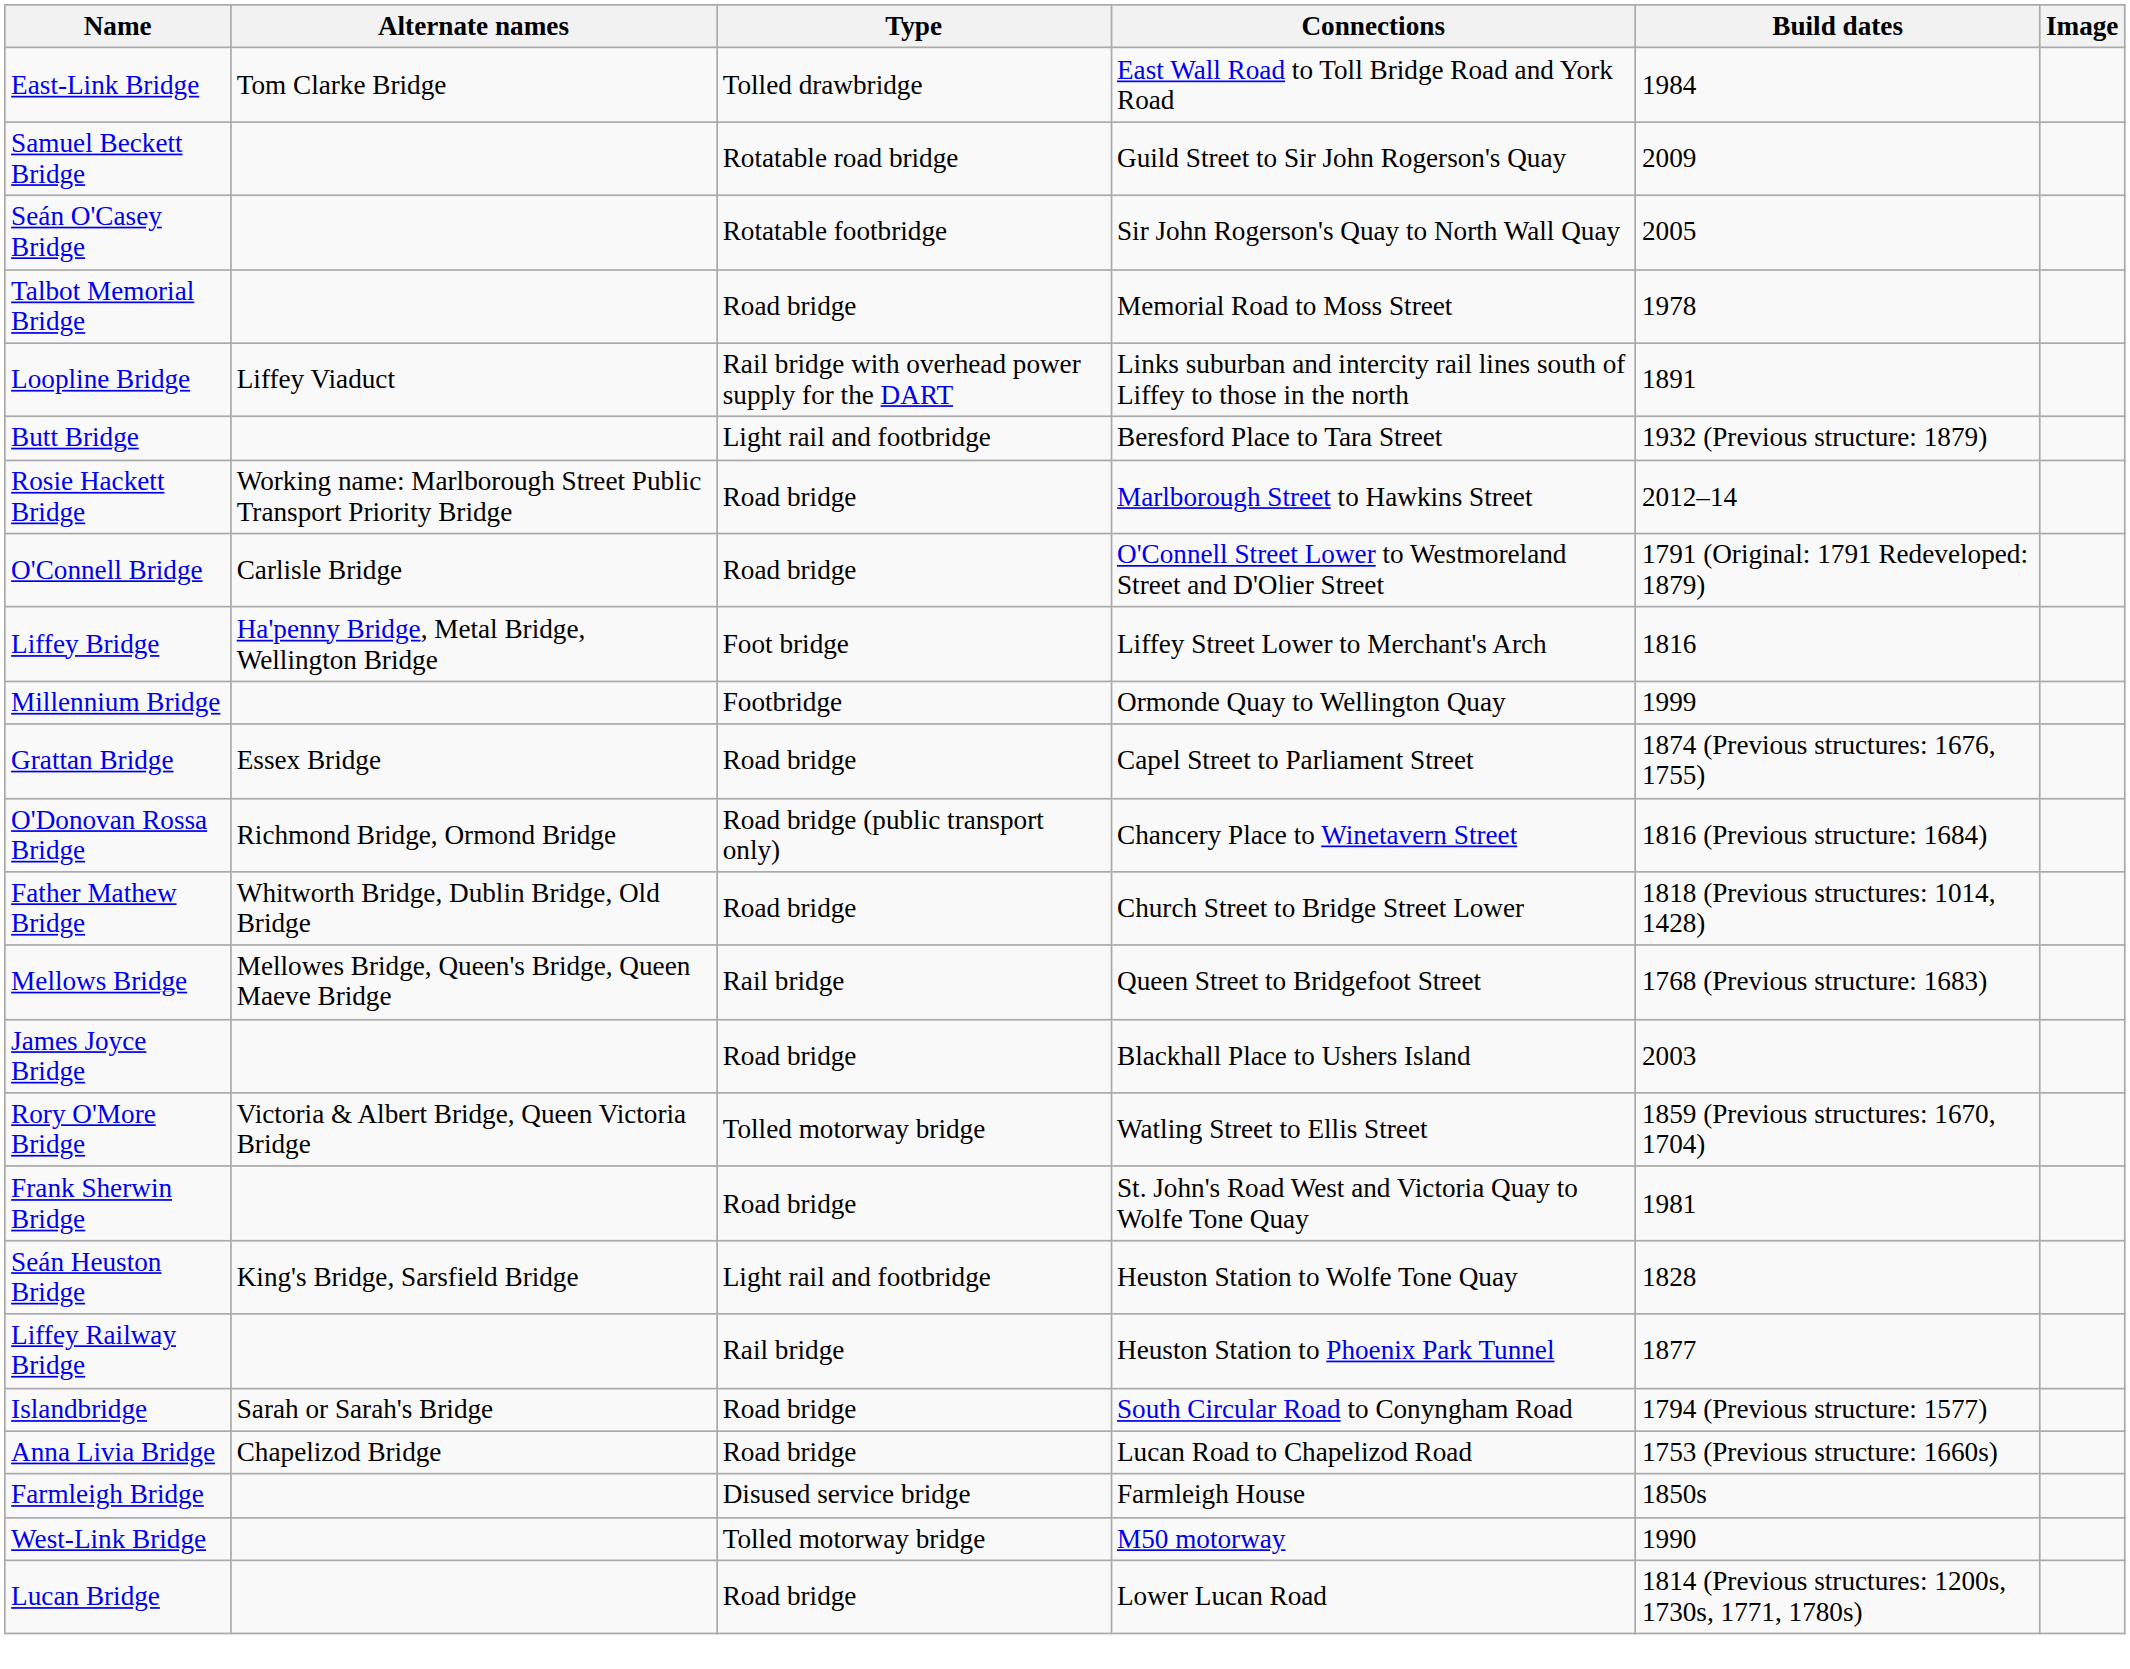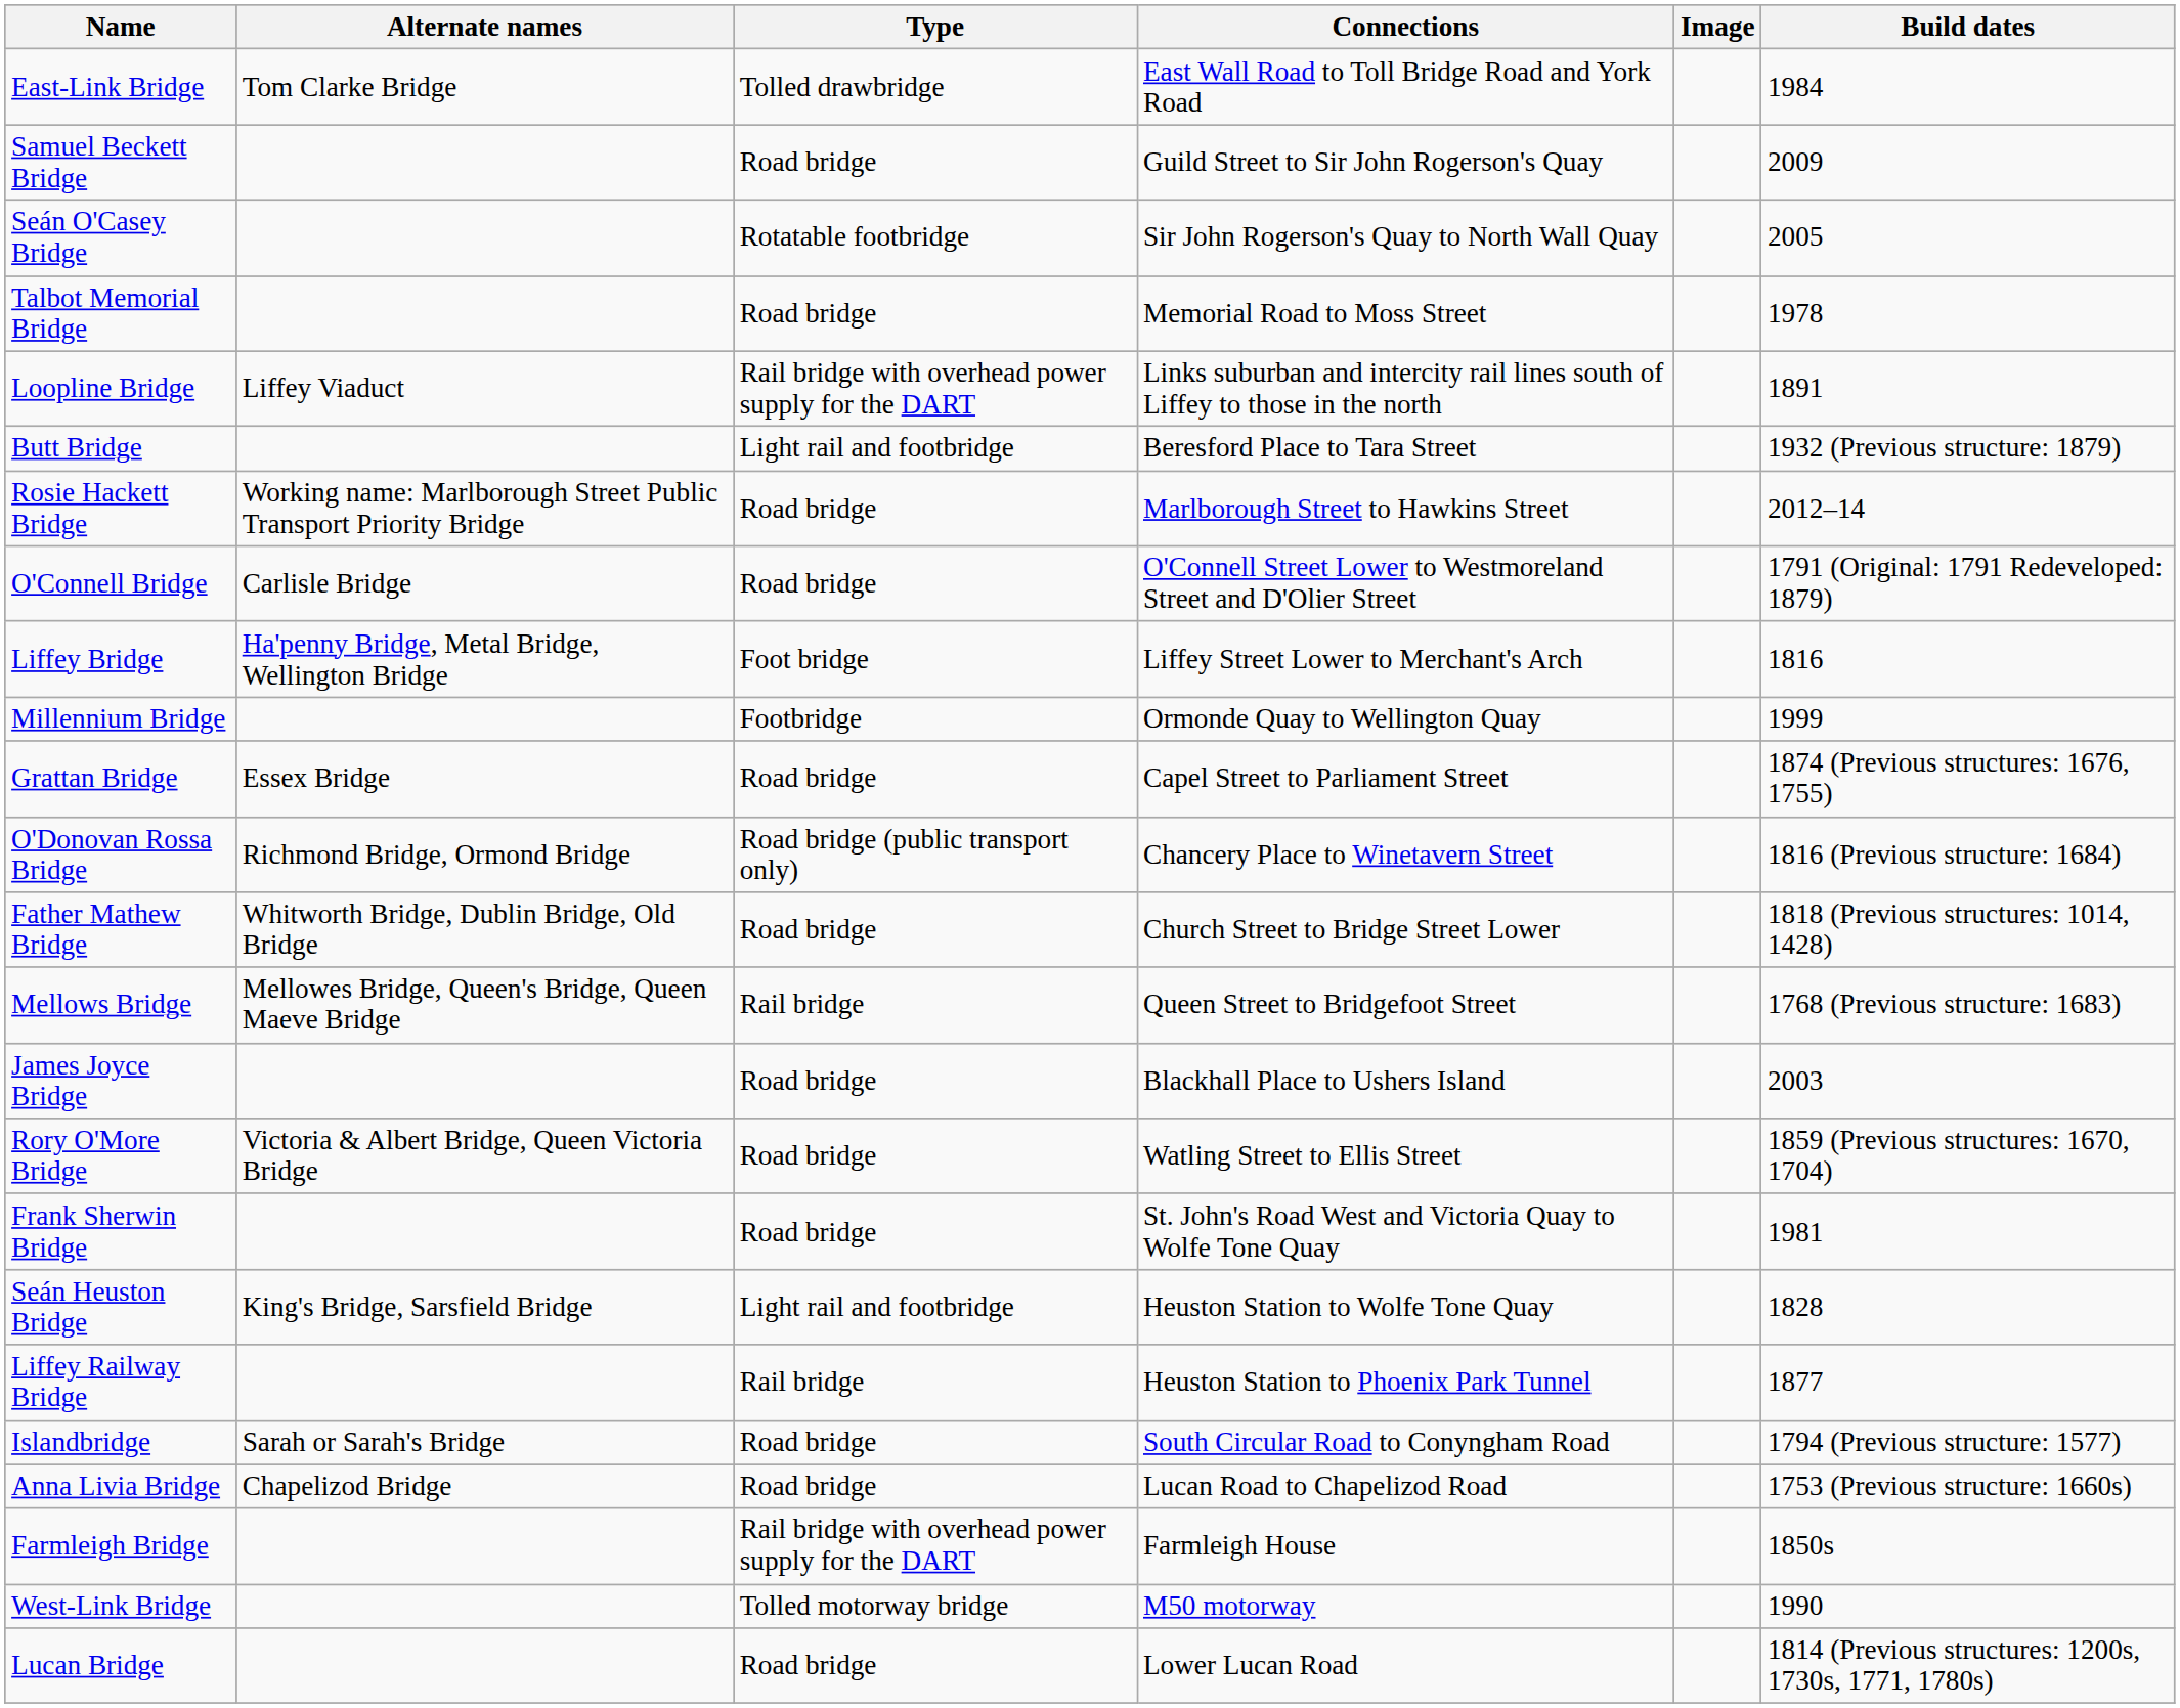 <table class="wikitable sortable" |>
 <tr>
 <th>Name</th>
 <th>Alternate names</th>
 <th>Type</th>
 <th>Connections</th>
+<th>Image</th>
 <th>Build dates</th>
-<th>Image</th>
 </tr>
 <tr>
 <td><a href='#'>East-Link Bridge</a></td>
 <td>Tom Clarke Bridge</td>
 <td>Tolled drawbridge</td>
 <td><a href='#'>East Wall Road</a> to Toll Bridge Road and York Road</td>
+<td></td>
 <td>1984</td>
-<td></td>
 </tr>
 <tr>
 <td><a href='#'>Samuel Beckett Bridge</a></td>
 <td></td>
-<td>Rotatable road bridge</td>
+<td>Road bridge</td>
 <td>Guild Street to Sir John Rogerson's Quay</td>
+<td></td>
 <td>2009</td>
-<td></td>
 </tr>
 <tr>
 <td><a href='#'>Seán O'Casey Bridge</a></td>
 <td></td>
 <td>Rotatable footbridge</td>
 <td>Sir John Rogerson's Quay to North Wall Quay</td>
+<td></td>
 <td>2005</td>
-<td></td>
 </tr>
 <tr>
 <td><a href='#'>Talbot Memorial Bridge</a></td>
 <td></td>
 <td>Road bridge</td>
 <td>Memorial Road to Moss Street</td>
+<td></td>
 <td>1978</td>
-<td></td>
 </tr>
 <tr>
 <td><a href='#'>Loopline Bridge</a></td>
 <td>Liffey Viaduct</td>
 <td>Rail bridge with overhead power supply for the <a href='#'>DART</a></td>
 <td>Links suburban and intercity rail lines south of Liffey to those in the north</td>
+<td></td>
 <td>1891</td>
-<td></td>
 </tr>
 <tr>
 <td><a href='#'>Butt Bridge</a></td>
 <td></td>
 <td>Light rail and footbridge</td>
 <td>Beresford Place to Tara Street</td>
+<td></td>
 <td>1932 (Previous structure: 1879)</td>
-<td></td>
 </tr>
 <tr>
 <td><a href='#'>Rosie Hackett Bridge</a></td>
 <td>Working name: Marlborough Street Public Transport Priority Bridge</td>
 <td>Road bridge</td>
 <td><a href='#'>Marlborough Street</a> to Hawkins Street</td>
+<td></td>
 <td>2012–14</td>
-<td></td>
 </tr>
 <tr>
 <td><a href='#'>O'Connell Bridge</a></td>
 <td>Carlisle Bridge</td>
 <td>Road bridge</td>
 <td><a href='#'>O'Connell Street Lower</a> to Westmoreland Street and D'Olier Street</td>
+<td></td>
 <td>1791 (Original: 1791 Redeveloped: 1879)</td>
-<td></td>
 </tr>
 <tr>
 <td><a href='#'>Liffey Bridge</a></td>
 <td><a href='#'>Ha'penny Bridge</a>, Metal Bridge, Wellington Bridge</td>
 <td>Foot bridge</td>
 <td>Liffey Street Lower to Merchant's Arch</td>
+<td></td>
 <td>1816</td>
-<td></td>
 </tr>
 <tr>
 <td><a href='#'>Millennium Bridge</a></td>
 <td></td>
 <td>Footbridge</td>
 <td>Ormonde Quay to Wellington Quay</td>
+<td></td>
 <td>1999</td>
-<td></td>
 </tr>
 <tr>
 <td><a href='#'>Grattan Bridge</a></td>
 <td>Essex Bridge</td>
 <td>Road bridge</td>
 <td>Capel Street to Parliament Street</td>
+<td></td>
 <td>1874 (Previous structures: 1676, 1755)</td>
-<td></td>
 </tr>
 <tr>
 <td><a href='#'>O'Donovan Rossa Bridge</a></td>
 <td>Richmond Bridge, Ormond Bridge</td>
 <td>Road bridge (public transport only)</td>
 <td>Chancery Place to <a href='#'>Winetavern Street</a></td>
+<td></td>
 <td>1816 (Previous structure: 1684)</td>
-<td></td>
 </tr>
 <tr>
 <td><a href='#'>Father Mathew Bridge</a></td>
 <td>Whitworth Bridge, Dublin Bridge, Old Bridge</td>
 <td>Road bridge</td>
 <td>Church Street to Bridge Street Lower</td>
+<td></td>
 <td>1818 (Previous structures: 1014, 1428)</td>
-<td></td>
 </tr>
 <tr>
 <td><a href='#'>Mellows Bridge</a></td>
 <td>Mellowes Bridge, Queen's Bridge, Queen Maeve Bridge</td>
 <td>Rail bridge</td>
 <td>Queen Street to Bridgefoot Street</td>
+<td></td>
 <td>1768 (Previous structure: 1683)</td>
-<td></td>
 </tr>
 <tr>
 <td><a href='#'>James Joyce Bridge</a></td>
 <td></td>
 <td>Road bridge</td>
 <td>Blackhall Place to Ushers Island</td>
+<td></td>
 <td>2003</td>
-<td></td>
 </tr>
 <tr>
 <td><a href='#'>Rory O'More Bridge</a></td>
 <td>Victoria & Albert Bridge, Queen Victoria Bridge</td>
-<td>Tolled motorway bridge</td>
+<td>Road bridge</td>
 <td>Watling Street to Ellis Street</td>
+<td></td>
 <td>1859 (Previous structures: 1670, 1704)</td>
-<td></td>
 </tr>
 <tr>
 <td><a href='#'>Frank Sherwin Bridge</a></td>
 <td></td>
 <td>Road bridge</td>
 <td>St. John's Road West and Victoria Quay to Wolfe Tone Quay</td>
+<td></td>
 <td>1981</td>
-<td></td>
 </tr>
 <tr>
 <td><a href='#'>Seán Heuston Bridge</a></td>
 <td>King's Bridge, Sarsfield Bridge</td>
 <td>Light rail and footbridge</td>
 <td>Heuston Station to Wolfe Tone Quay</td>
+<td></td>
 <td>1828</td>
-<td></td>
 </tr>
 <tr>
 <td><a href='#'>Liffey Railway Bridge</a></td>
 <td></td>
 <td>Rail bridge</td>
 <td>Heuston Station to <a href='#'>Phoenix Park Tunnel</a></td>
+<td></td>
 <td>1877</td>
-<td></td>
 </tr>
 <tr>
 <td><a href='#'>Islandbridge</a></td>
 <td>Sarah or Sarah's Bridge</td>
 <td>Road bridge</td>
 <td><a href='#'>South Circular Road</a> to Conyngham Road</td>
+<td></td>
 <td>1794 (Previous structure: 1577)</td>
-<td></td>
 </tr>
 <tr>
 <td><a href='#'>Anna Livia Bridge</a></td>
 <td>Chapelizod Bridge</td>
 <td>Road bridge</td>
 <td>Lucan Road to Chapelizod Road</td>
+<td></td>
 <td>1753 (Previous structure: 1660s)</td>
-<td></td>
 </tr>
 <tr>
 <td><a href='#'>Farmleigh Bridge</a></td>
 <td></td>
-<td>Disused service bridge</td>
+<td>Rail bridge with overhead power supply for the <a href='#'>DART</a></td>
 <td>Farmleigh House</td>
+<td></td>
 <td>1850s</td>
-<td></td>
 </tr>
 <tr>
 <td><a href='#'>West-Link Bridge</a></td>
 <td></td>
 <td>Tolled motorway bridge</td>
 <td><a href='#'>M50 motorway</a></td>
+<td></td>
 <td>1990</td>
-<td></td>
 </tr>
 <tr>
 <td><a href='#'>Lucan Bridge</a></td>
 <td></td>
 <td>Road bridge</td>
 <td>Lower Lucan Road</td>
+<td></td>
 <td>1814 (Previous structures: 1200s, 1730s, 1771, 1780s)</td>
-<td></td>
 </tr>
 </table>
